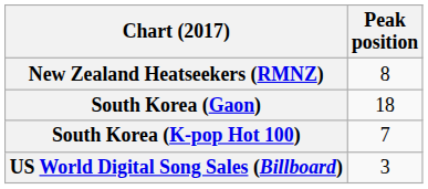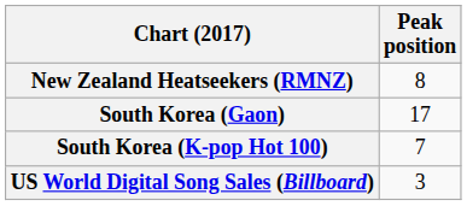 <table class="wikitable sortable plainrowheaders" style="text-align:center">
 <tr>
 <th>Chart (2017)</th>
 <th>Peak<br>position</th>
 </tr>
 <tr>
 <th scope="row">New Zealand Heatseekers (<a href='#'>RMNZ</a>)</th>
 <td>8</td>
 </tr>
 <tr>
 <th scope="row">South Korea (<a href='#'>Gaon</a>)</th>
-<td>18</td>
+<td>17</td>
 </tr>
 <tr>
 <th scope="row">South Korea (<a href='#'>K-pop Hot 100</a>)</th>
 <td>7</td>
 </tr>
 <tr>
 <th scope="row">US <a href='#'>World Digital Song Sales</a> (<em><a href='#'>Billboard</a></em>)</th>
 <td>3</td>
 </tr>
 </table>
